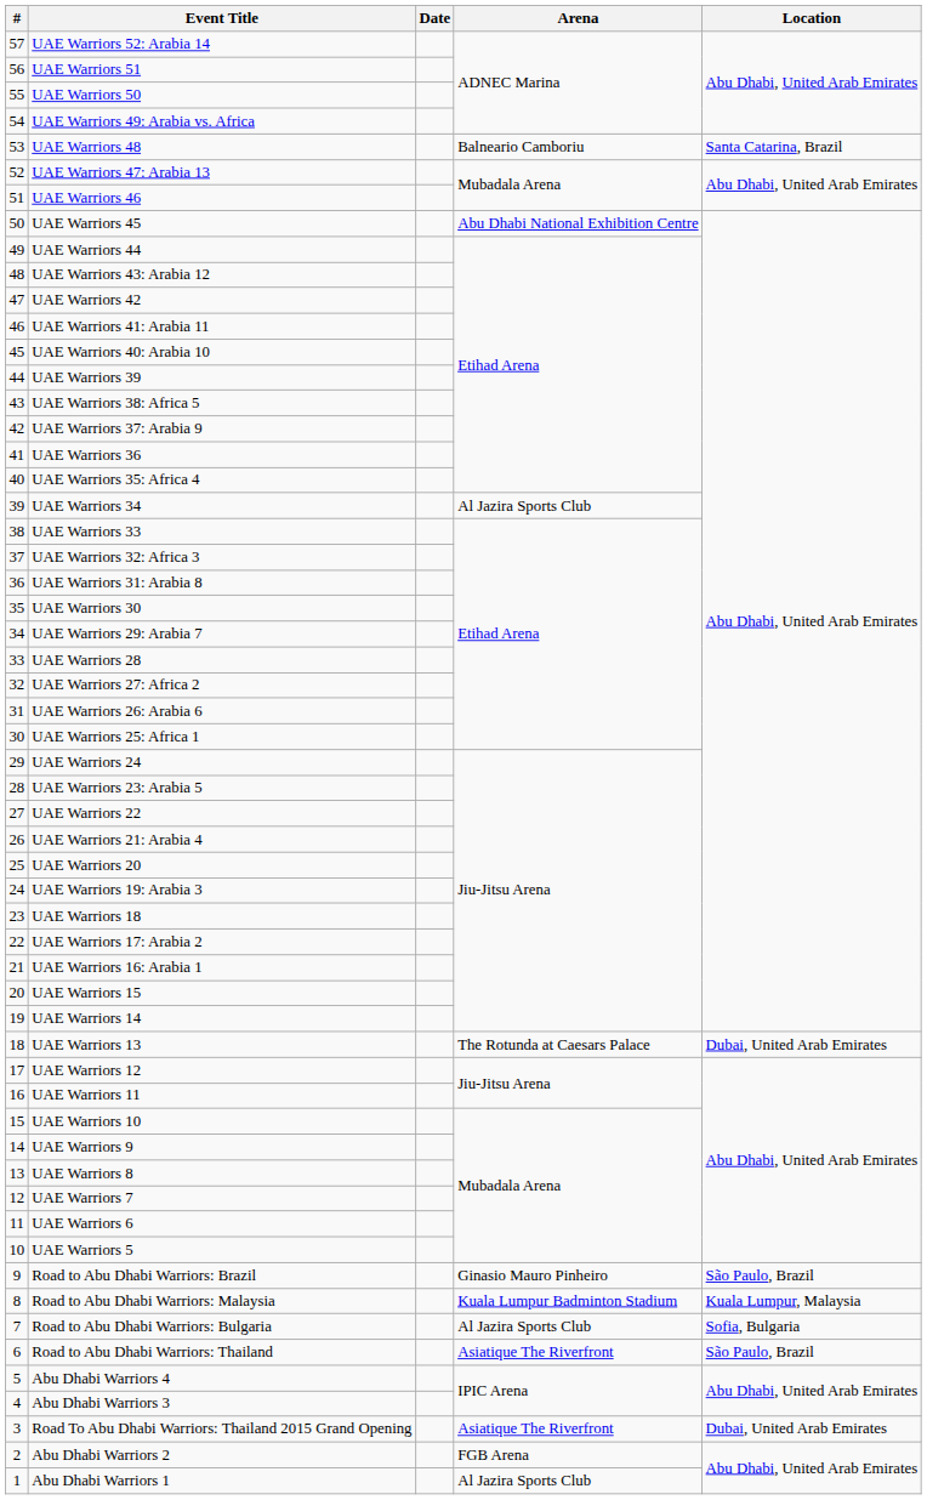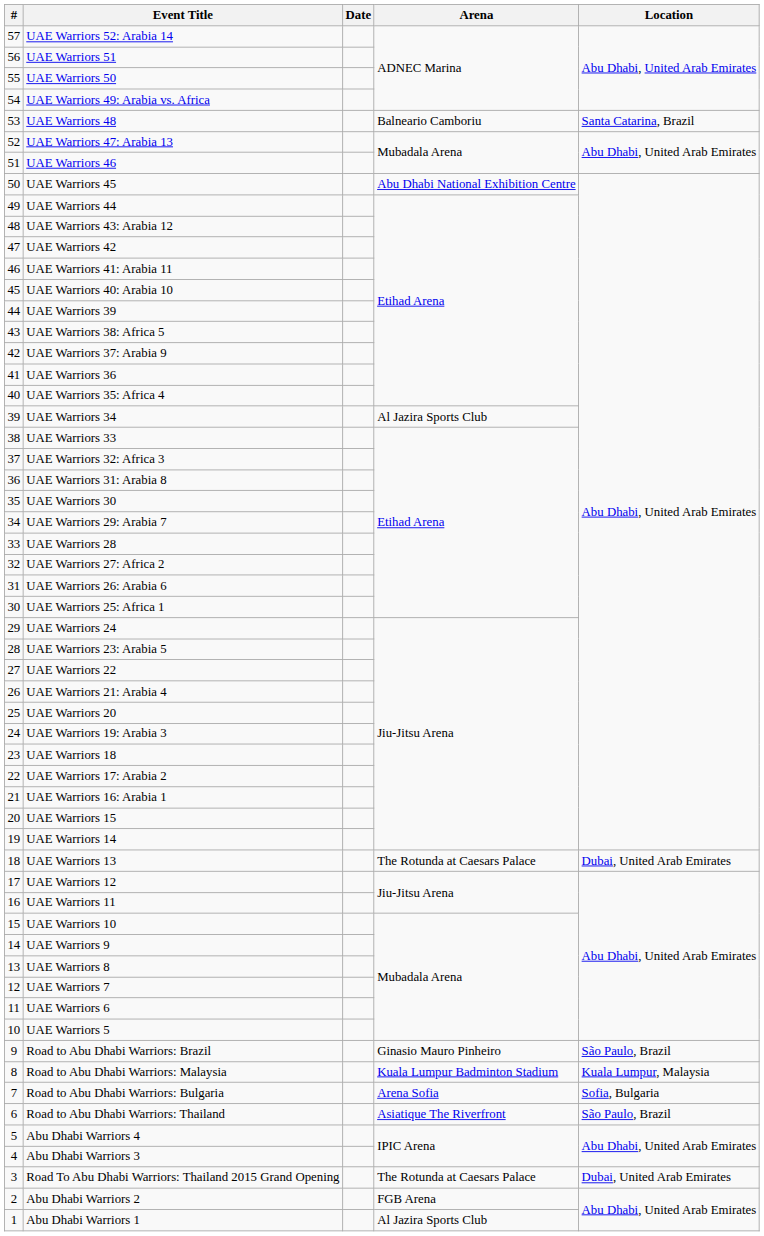 <table class="sortable wikitable succession-box" style="font-size:90%;">
 <tr>
 <th scope="col">#</th>
 <th scope="col">Event Title</th>
 <th scope="col">Date</th>
 <th scope="col">Arena</th>
 <th scope="col">Location</th>
 </tr>
 <tr>
 <td align=center>57</td>
 <td><a href='#'>UAE Warriors 52: Arabia 14</a></td>
 <td></td>
 <td rowspan=4>ADNEC Marina</td>
 <td rowspan=4><a href='#'>Abu Dhabi</a>, <a href='#'>United Arab Emirates</a></td>
 </tr>
 <tr>
 <td align=center>56</td>
 <td><a href='#'>UAE Warriors 51</a></td>
 <td></td>
 </tr>
 <tr>
 <td align=center>55</td>
 <td><a href='#'>UAE Warriors 50</a></td>
 <td></td>
 </tr>
 <tr>
 <td align=center>54</td>
 <td><a href='#'>UAE Warriors 49: Arabia vs. Africa</a></td>
 <td></td>
 </tr>
 <tr>
 <td align=center>53</td>
 <td><a href='#'>UAE Warriors 48</a></td>
 <td></td>
 <td>Balneario Camboriu</td>
 <td><a href='#'>Santa Catarina</a>, Brazil</td>
 </tr>
 <tr>
 <td align=center>52</td>
 <td><a href='#'>UAE Warriors 47: Arabia 13</a></td>
 <td></td>
 <td rowspan=2>Mubadala Arena</td>
 <td rowspan=2><a href='#'>Abu Dhabi</a>, United Arab Emirates</td>
 </tr>
 <tr>
 <td align=center>51</td>
 <td><a href='#'>UAE Warriors 46</a></td>
 <td></td>
 </tr>
 <tr>
 <td align=center>50</td>
 <td>UAE Warriors 45</td>
 <td></td>
 <td><a href='#'>Abu Dhabi National Exhibition Centre</a></td>
 <td rowspan=32><a href='#'>Abu Dhabi</a>, United Arab Emirates</td>
 </tr>
 <tr>
 <td align=center>49</td>
 <td>UAE Warriors 44</td>
 <td></td>
 <td rowspan=10><a href='#'>Etihad Arena</a></td>
 </tr>
 <tr>
 <td align=center>48</td>
 <td>UAE Warriors 43: Arabia 12</td>
 <td></td>
 </tr>
 <tr>
 <td align=center>47</td>
 <td>UAE Warriors 42</td>
 <td></td>
 </tr>
 <tr>
 <td align=center>46</td>
 <td>UAE Warriors 41: Arabia 11</td>
 <td></td>
 </tr>
 <tr>
 <td align=center>45</td>
 <td>UAE Warriors 40: Arabia 10</td>
 <td></td>
 </tr>
 <tr>
 <td align=center>44</td>
 <td>UAE Warriors 39</td>
 <td></td>
 </tr>
 <tr>
 <td align=center>43</td>
 <td>UAE Warriors 38: Africa 5</td>
 <td></td>
 </tr>
 <tr>
 <td align=center>42</td>
 <td>UAE Warriors 37: Arabia 9</td>
 <td></td>
 </tr>
 <tr>
 <td align=center>41</td>
 <td>UAE Warriors 36</td>
 <td></td>
 </tr>
 <tr>
 <td align=center>40</td>
 <td>UAE Warriors 35: Africa 4</td>
 <td></td>
 </tr>
 <tr>
 <td align=center>39</td>
 <td>UAE Warriors 34</td>
 <td></td>
 <td>Al Jazira Sports Club</td>
 </tr>
 <tr>
 <td align=center>38</td>
 <td>UAE Warriors 33</td>
 <td></td>
 <td rowspan=9><a href='#'>Etihad Arena</a></td>
 </tr>
 <tr>
 <td align=center>37</td>
 <td>UAE Warriors 32: Africa 3</td>
 <td></td>
 </tr>
 <tr>
 <td align=center>36</td>
 <td>UAE Warriors 31: Arabia 8</td>
 <td></td>
 </tr>
 <tr>
 <td align=center>35</td>
 <td>UAE Warriors 30</td>
 <td></td>
 </tr>
 <tr>
 <td align=center>34</td>
 <td>UAE Warriors 29: Arabia 7</td>
 <td></td>
 </tr>
 <tr>
 <td align=center>33</td>
 <td>UAE Warriors 28</td>
 <td></td>
 </tr>
 <tr>
 <td align=center>32</td>
 <td>UAE Warriors 27: Africa 2</td>
 <td></td>
 </tr>
 <tr>
 <td align=center>31</td>
 <td>UAE Warriors 26: Arabia 6</td>
 <td></td>
 </tr>
 <tr>
 <td align=center>30</td>
 <td>UAE Warriors 25: Africa 1</td>
 <td></td>
 </tr>
 <tr>
 <td align=center>29</td>
 <td>UAE Warriors 24</td>
 <td></td>
 <td rowspan=11>Jiu-Jitsu Arena</td>
 </tr>
 <tr>
 <td align=center>28</td>
 <td>UAE Warriors 23: Arabia 5</td>
 <td></td>
 </tr>
 <tr>
 <td align=center>27</td>
 <td>UAE Warriors 22</td>
 <td></td>
 </tr>
 <tr>
 <td align=center>26</td>
 <td>UAE Warriors 21: Arabia 4</td>
 <td></td>
 </tr>
 <tr>
 <td align=center>25</td>
 <td>UAE Warriors 20</td>
 <td></td>
 </tr>
 <tr>
 <td align=center>24</td>
 <td>UAE Warriors 19: Arabia 3</td>
 <td></td>
 </tr>
 <tr>
 <td align=center>23</td>
 <td>UAE Warriors 18</td>
 <td></td>
 </tr>
 <tr>
 <td align=center>22</td>
 <td>UAE Warriors 17: Arabia 2</td>
 <td></td>
 </tr>
 <tr>
 <td align=center>21</td>
 <td>UAE Warriors 16: Arabia 1</td>
 <td></td>
 </tr>
 <tr>
 <td align=center>20</td>
 <td>UAE Warriors 15</td>
 <td></td>
 </tr>
 <tr>
 <td align=center>19</td>
 <td>UAE Warriors 14</td>
 <td></td>
 </tr>
 <tr>
 <td align=center>18</td>
 <td>UAE Warriors 13</td>
 <td></td>
 <td>The Rotunda at Caesars Palace</td>
 <td><a href='#'>Dubai</a>, United Arab Emirates</td>
 </tr>
 <tr>
 <td align=center>17</td>
 <td>UAE Warriors 12</td>
 <td></td>
 <td rowspan=2>Jiu-Jitsu Arena</td>
 <td rowspan=8><a href='#'>Abu Dhabi</a>, United Arab Emirates</td>
 </tr>
 <tr>
 <td align=center>16</td>
 <td>UAE Warriors 11</td>
 <td></td>
 </tr>
 <tr>
 <td align=center>15</td>
 <td>UAE Warriors 10</td>
 <td></td>
 <td rowspan=6>Mubadala Arena</td>
 </tr>
 <tr>
 <td align=center>14</td>
 <td>UAE Warriors 9</td>
 <td></td>
 </tr>
 <tr>
 <td align=center>13</td>
 <td>UAE Warriors 8</td>
 <td></td>
 </tr>
 <tr>
 <td align=center>12</td>
 <td>UAE Warriors 7</td>
 <td></td>
 </tr>
 <tr>
 <td align=center>11</td>
 <td>UAE Warriors 6</td>
 <td></td>
 </tr>
 <tr>
 <td align=center>10</td>
 <td>UAE Warriors 5</td>
 <td></td>
 </tr>
 <tr>
 <td align=center>9</td>
 <td>Road to Abu Dhabi Warriors: Brazil</td>
 <td></td>
 <td>Ginasio Mauro Pinheiro</td>
 <td><a href='#'>São Paulo</a>, Brazil</td>
 </tr>
 <tr>
 <td align=center>8</td>
 <td>Road to Abu Dhabi Warriors: Malaysia</td>
 <td></td>
 <td><a href='#'>Kuala Lumpur Badminton Stadium</a></td>
 <td><a href='#'>Kuala Lumpur</a>, Malaysia</td>
 </tr>
 <tr>
 <td align=center>7</td>
 <td>Road to Abu Dhabi Warriors: Bulgaria</td>
 <td></td>
-<td>Al Jazira Sports Club</td>
+<td><a href='#'>Arena Sofia</a></td>
 <td><a href='#'>Sofia</a>, Bulgaria</td>
 </tr>
 <tr>
 <td align=center>6</td>
 <td>Road to Abu Dhabi Warriors: Thailand</td>
 <td></td>
 <td><a href='#'>Asiatique The Riverfront</a></td>
 <td><a href='#'>São Paulo</a>, Brazil</td>
 </tr>
 <tr>
 <td align=center>5</td>
 <td>Abu Dhabi Warriors 4</td>
 <td></td>
 <td rowspan=2>IPIC Arena</td>
 <td rowspan=2><a href='#'>Abu Dhabi</a>, United Arab Emirates</td>
 </tr>
 <tr>
 <td align=center>4</td>
 <td>Abu Dhabi Warriors 3</td>
 <td></td>
 </tr>
 <tr>
 <td align=center>3</td>
 <td>Road To Abu Dhabi Warriors: Thailand 2015 Grand Opening</td>
 <td></td>
-<td><a href='#'>Asiatique The Riverfront</a></td>
+<td>The Rotunda at Caesars Palace</td>
 <td><a href='#'>Dubai</a>, United Arab Emirates</td>
 </tr>
 <tr>
 <td align=center>2</td>
 <td>Abu Dhabi Warriors 2</td>
 <td></td>
 <td>FGB Arena</td>
 <td rowspan=2><a href='#'>Abu Dhabi</a>, United Arab Emirates</td>
 </tr>
 <tr>
 <td align=center>1</td>
 <td>Abu Dhabi Warriors 1</td>
 <td></td>
 <td>Al Jazira Sports Club</td>
 </tr>
 </table>
